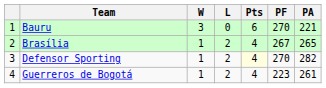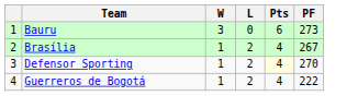 <table class="wikitable" style="text-align: center;">
 <tr>
 <th width=15></th>
 <th width=220>Team</th>
 <th width=30>W</th>
 <th width=30>L</th>
 <th width=30>Pts</th>
 <th width=30>PF</th>
-<th width=30>PA</th>
 </tr>
 <tr style="background:#cfc;">
 <td>1</td>
 <td align="left"> <a href='#'>Bauru</a></td>
 <td>3</td>
 <td>0</td>
 <td>6</td>
-<td>270</td>
-<td>221</td>
+<td>273</td>
 </tr>
 <tr style="background:#cfc;">
 <td>2</td>
 <td align="left"> <a href='#'>Brasília</a></td>
 <td>1</td>
 <td>2</td>
 <td>4</td>
 <td>267</td>
-<td>265</td>
 </tr>
 <tr>
 <td>3</td>
 <td align="left"> <a href='#'>Defensor Sporting</a></td>
 <td>1</td>
 <td>2</td>
 <td style="background: lightyellow;">4</td>
 <td>270</td>
-<td>282</td>
 </tr>
 <tr>
 <td>4</td>
 <td align="left"> <a href='#'>Guerreros de Bogotá</a></td>
 <td>1</td>
 <td>2</td>
 <td>4</td>
-<td>223</td>
-<td>261</td>
+<td>222</td>
 </tr>
 </table>
